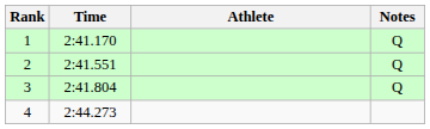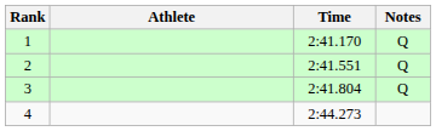 <table class=wikitable style="text-align:center">
 <tr>
 <th width=40>Rank</th>
+<th width=250>Athlete</th>
 <th width=80>Time</th>
-<th width=250>Athlete</th>
 <th width=50>Notes</th>
 </tr>
 <tr bgcolor="ccffcc">
 <td>1</td>
+<td align=left></td>
 <td>2:41.170</td>
-<td align=left></td>
 <td>Q</td>
 </tr>
 <tr bgcolor="ccffcc">
 <td>2</td>
+<td align=left></td>
 <td>2:41.551</td>
-<td align=left></td>
 <td>Q</td>
 </tr>
 <tr bgcolor="ccffcc">
 <td>3</td>
+<td align=left></td>
 <td>2:41.804</td>
-<td align=left></td>
 <td>Q</td>
 </tr>
 <tr>
 <td>4</td>
+<td align=left></td>
 <td>2:44.273</td>
-<td align=left></td>
 <td></td>
 </tr>
 </table>
